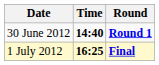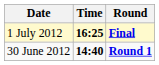 <table class="wikitable">
 <tr>
 <th>Date</th>
 <th>Time</th>
 <th>Round</th>
 </tr>
+<tr style=background:lemonchiffon>
+<td>1 July 2012</td>
+<td><strong>16:25</strong></td>
+<td><strong><a href='#'>Final</a></strong></td>
+</tr>
 <tr>
 <td>30 June 2012</td>
 <td><strong>14:40</strong></td>
 <td><strong><a href='#'>Round 1</a></strong></td>
 </tr>
-<tr style=background:lemonchiffon>
-<td>1 July 2012</td>
-<td><strong>16:25</strong></td>
-<td><strong><a href='#'>Final</a></strong></td>
-</tr>
 </table>
